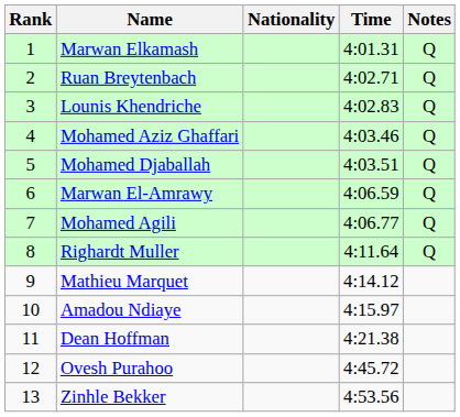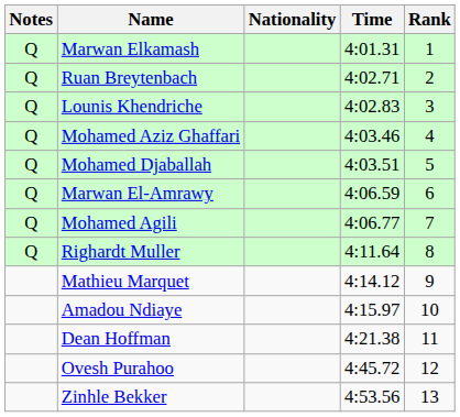 <table class="wikitable sortable" style="text-align:center">
 <tr>
-<th>Rank</th>
+<th>Notes</th>
 <th>Name</th>
 <th>Nationality</th>
 <th>Time</th>
-<th>Notes</th>
+<th>Rank</th>
 </tr>
 <tr bgcolor=ccffcc>
-<td>1</td>
+<td>Q</td>
 <td align=left><a href='#'>Marwan Elkamash</a></td>
 <td align=left></td>
 <td>4:01.31</td>
-<td>Q</td>
+<td>1</td>
 </tr>
 <tr bgcolor=ccffcc>
-<td>2</td>
+<td>Q</td>
 <td align=left><a href='#'>Ruan Breytenbach</a></td>
 <td align=left></td>
 <td>4:02.71</td>
-<td>Q</td>
+<td>2</td>
 </tr>
 <tr bgcolor=ccffcc>
-<td>3</td>
+<td>Q</td>
 <td align=left><a href='#'>Lounis Khendriche</a></td>
 <td align=left></td>
 <td>4:02.83</td>
-<td>Q</td>
+<td>3</td>
 </tr>
 <tr bgcolor=ccffcc>
-<td>4</td>
+<td>Q</td>
 <td align=left><a href='#'>Mohamed Aziz Ghaffari</a></td>
 <td align=left></td>
 <td>4:03.46</td>
-<td>Q</td>
+<td>4</td>
 </tr>
 <tr bgcolor=ccffcc>
-<td>5</td>
+<td>Q</td>
 <td align=left><a href='#'>Mohamed Djaballah</a></td>
 <td align=left></td>
 <td>4:03.51</td>
-<td>Q</td>
+<td>5</td>
 </tr>
 <tr bgcolor=ccffcc>
-<td>6</td>
+<td>Q</td>
 <td align=left><a href='#'>Marwan El-Amrawy</a></td>
 <td align=left></td>
 <td>4:06.59</td>
-<td>Q</td>
+<td>6</td>
 </tr>
 <tr bgcolor=ccffcc>
-<td>7</td>
+<td>Q</td>
 <td align=left><a href='#'>Mohamed Agili</a></td>
 <td align=left></td>
 <td>4:06.77</td>
-<td>Q</td>
+<td>7</td>
 </tr>
 <tr bgcolor=ccffcc>
-<td>8</td>
+<td>Q</td>
 <td align=left><a href='#'>Righardt Muller</a></td>
 <td align=left></td>
 <td>4:11.64</td>
-<td>Q</td>
+<td>8</td>
 </tr>
 <tr>
-<td>9</td>
+<td></td>
 <td align=left><a href='#'>Mathieu Marquet</a></td>
 <td align=left></td>
 <td>4:14.12</td>
-<td></td>
+<td>9</td>
 </tr>
 <tr>
-<td>10</td>
+<td></td>
 <td align=left><a href='#'>Amadou Ndiaye</a></td>
 <td align=left></td>
 <td>4:15.97</td>
-<td></td>
+<td>10</td>
 </tr>
 <tr>
-<td>11</td>
+<td></td>
 <td align=left><a href='#'>Dean Hoffman</a></td>
 <td align=left></td>
 <td>4:21.38</td>
-<td></td>
+<td>11</td>
 </tr>
 <tr>
-<td>12</td>
+<td></td>
 <td align=left><a href='#'>Ovesh Purahoo</a></td>
 <td align=left></td>
 <td>4:45.72</td>
-<td></td>
+<td>12</td>
 </tr>
 <tr>
-<td>13</td>
+<td></td>
 <td align=left><a href='#'>Zinhle Bekker</a></td>
 <td align=left></td>
 <td>4:53.56</td>
-<td></td>
+<td>13</td>
 </tr>
 </table>
